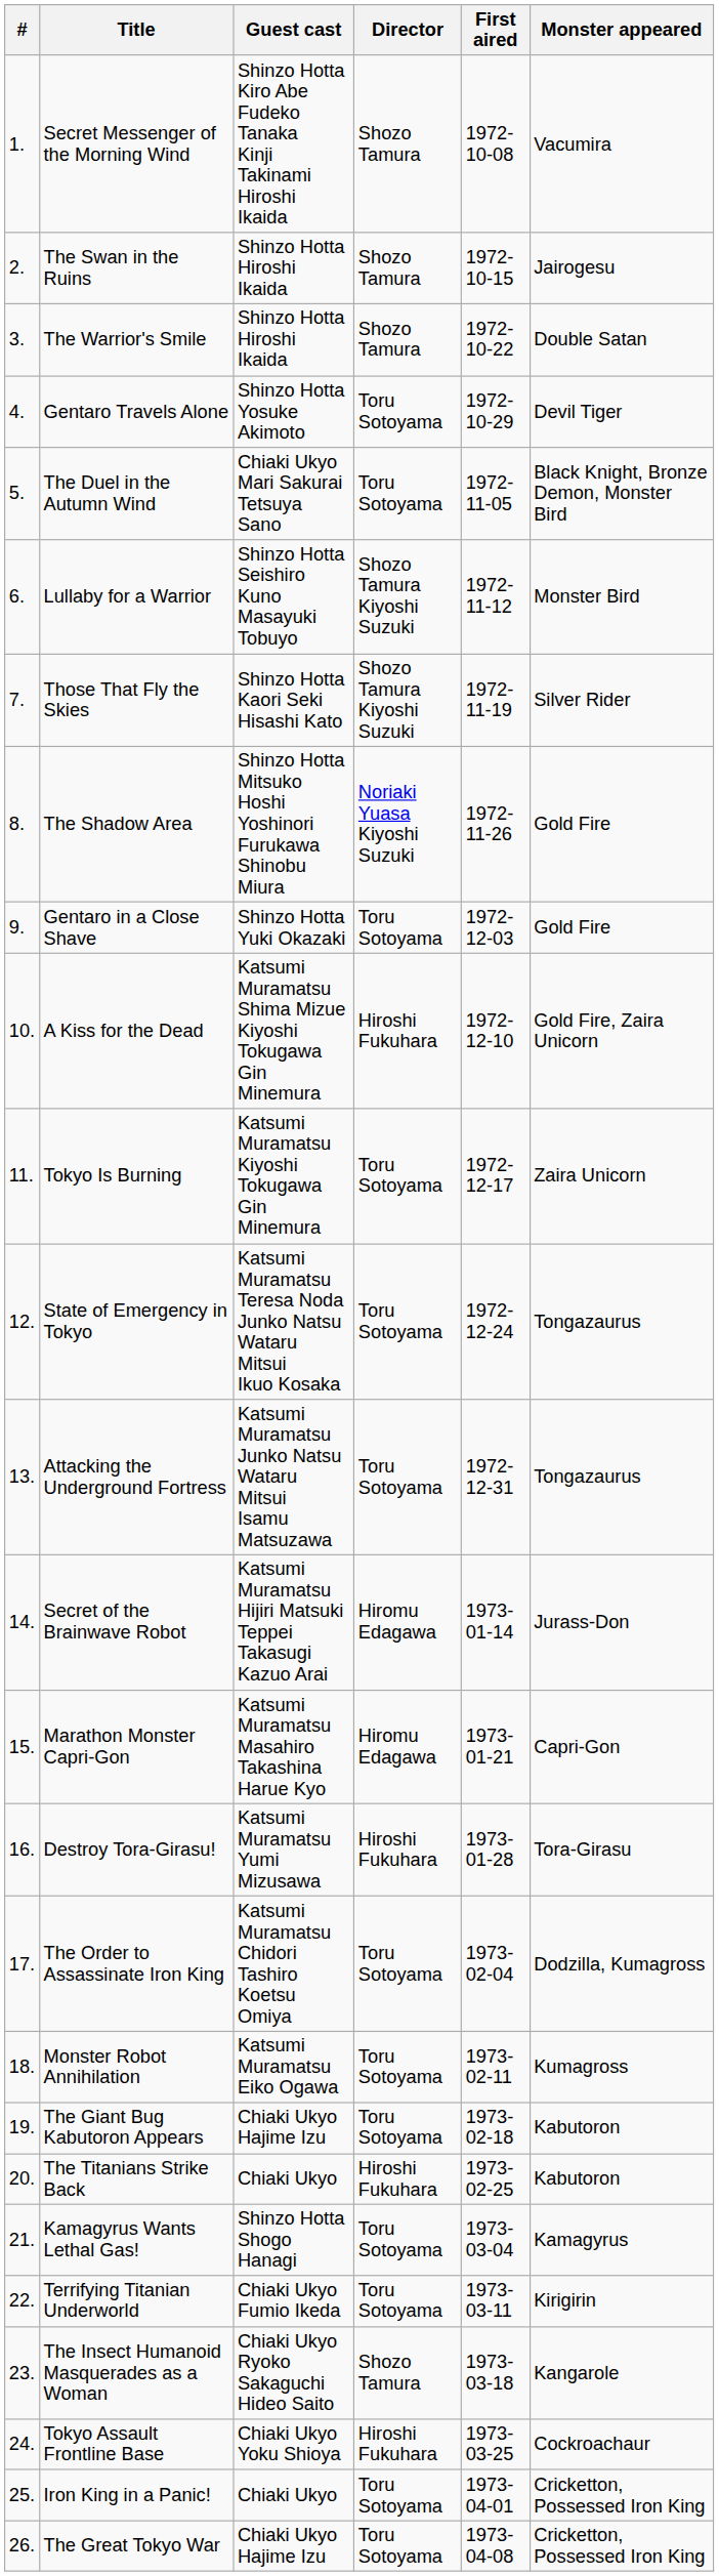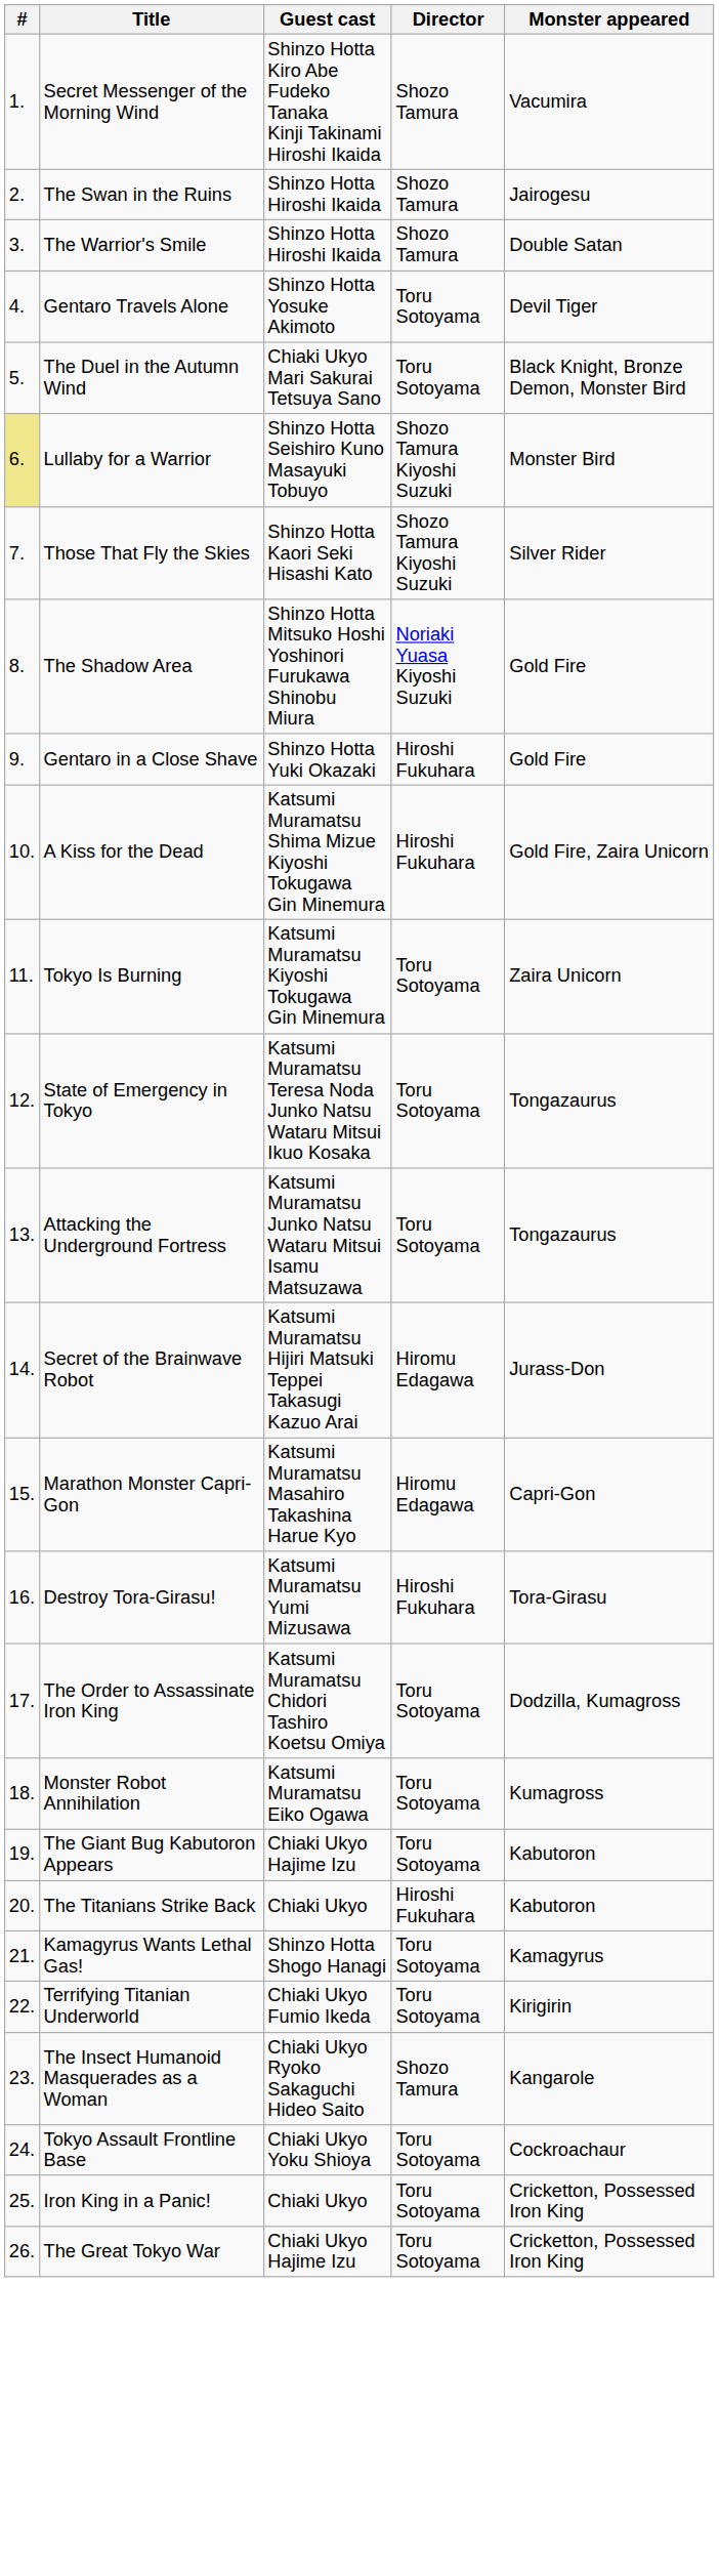 <table class="wikitable">
 <tr>
 <th>#</th>
 <th>Title</th>
 <th>Guest cast</th>
 <th>Director</th>
-<th>First aired</th>
 <th>Monster appeared</th>
 </tr>
 <tr>
 <td>1.</td>
 <td>Secret Messenger of the Morning Wind<br></td>
 <td>Shinzo Hotta<br>Kiro Abe<br>Fudeko Tanaka<br>Kinji Takinami<br>Hiroshi Ikaida</td>
 <td>Shozo Tamura</td>
-<td>1972-10-08</td>
 <td>Vacumira</td>
 </tr>
 <tr>
 <td>2.</td>
 <td>The Swan in the Ruins<br></td>
 <td>Shinzo Hotta<br>Hiroshi Ikaida</td>
 <td>Shozo Tamura</td>
-<td>1972-10-15</td>
 <td>Jairogesu</td>
 </tr>
 <tr>
 <td>3.</td>
 <td>The Warrior's Smile<br></td>
 <td>Shinzo Hotta<br>Hiroshi Ikaida</td>
 <td>Shozo Tamura</td>
-<td>1972-10-22</td>
 <td>Double Satan</td>
 </tr>
 <tr>
 <td>4.</td>
 <td>Gentaro Travels Alone<br></td>
 <td>Shinzo Hotta<br>Yosuke Akimoto</td>
 <td>Toru Sotoyama</td>
-<td>1972-10-29</td>
 <td>Devil Tiger</td>
 </tr>
 <tr>
 <td>5.</td>
 <td>The Duel in the Autumn Wind<br></td>
 <td>Chiaki Ukyo<br>Mari Sakurai<br>Tetsuya Sano</td>
 <td>Toru Sotoyama</td>
-<td>1972-11-05</td>
 <td>Black Knight, Bronze Demon, Monster Bird</td>
 </tr>
 <tr>
-<td>6.</td>
+<td style="background: khaki;">6.</td>
 <td>Lullaby for a Warrior<br></td>
 <td>Shinzo Hotta<br>Seishiro Kuno<br>Masayuki Tobuyo</td>
 <td>Shozo Tamura<br>Kiyoshi Suzuki</td>
-<td>1972-11-12</td>
 <td>Monster Bird</td>
 </tr>
 <tr>
 <td>7.</td>
 <td>Those That Fly the Skies<br></td>
 <td>Shinzo Hotta<br>Kaori Seki<br>Hisashi Kato</td>
 <td>Shozo Tamura<br>Kiyoshi Suzuki</td>
-<td>1972-11-19</td>
 <td>Silver Rider</td>
 </tr>
 <tr>
 <td>8.</td>
 <td>The Shadow Area<br></td>
 <td>Shinzo Hotta<br>Mitsuko Hoshi<br>Yoshinori Furukawa<br>Shinobu Miura</td>
 <td><a href='#'>Noriaki Yuasa</a><br>Kiyoshi Suzuki</td>
-<td>1972-11-26</td>
 <td>Gold Fire</td>
 </tr>
 <tr>
 <td>9.</td>
 <td>Gentaro in a Close Shave<br></td>
 <td>Shinzo Hotta<br>Yuki Okazaki</td>
-<td>Toru Sotoyama</td>
-<td>1972-12-03</td>
+<td>Hiroshi Fukuhara</td>
 <td>Gold Fire</td>
 </tr>
 <tr>
 <td>10.</td>
 <td>A Kiss for the Dead<br></td>
 <td>Katsumi Muramatsu<br>Shima Mizue<br>Kiyoshi Tokugawa<br>Gin Minemura</td>
 <td>Hiroshi Fukuhara</td>
-<td>1972-12-10</td>
 <td>Gold Fire, Zaira Unicorn</td>
 </tr>
 <tr>
 <td>11.</td>
 <td>Tokyo Is Burning<br></td>
 <td>Katsumi Muramatsu<br>Kiyoshi Tokugawa<br>Gin Minemura</td>
 <td>Toru Sotoyama</td>
-<td>1972-12-17</td>
 <td>Zaira Unicorn</td>
 </tr>
 <tr>
 <td>12.</td>
 <td>State of Emergency in Tokyo<br></td>
 <td>Katsumi Muramatsu<br>Teresa Noda<br>Junko Natsu<br>Wataru Mitsui<br>Ikuo Kosaka</td>
 <td>Toru Sotoyama</td>
-<td>1972-12-24</td>
 <td>Tongazaurus</td>
 </tr>
 <tr>
 <td>13.</td>
 <td>Attacking the Underground Fortress<br></td>
 <td>Katsumi Muramatsu<br>Junko Natsu<br>Wataru Mitsui<br>Isamu Matsuzawa</td>
 <td>Toru Sotoyama</td>
-<td>1972-12-31</td>
 <td>Tongazaurus</td>
 </tr>
 <tr>
 <td>14.</td>
 <td>Secret of the Brainwave Robot<br></td>
 <td>Katsumi Muramatsu<br>Hijiri Matsuki<br>Teppei Takasugi<br>Kazuo Arai</td>
 <td>Hiromu Edagawa</td>
-<td>1973-01-14</td>
 <td>Jurass-Don</td>
 </tr>
 <tr>
 <td>15.</td>
 <td>Marathon Monster Capri-Gon<br></td>
 <td>Katsumi Muramatsu<br>Masahiro Takashina<br>Harue Kyo</td>
 <td>Hiromu Edagawa</td>
-<td>1973-01-21</td>
 <td>Capri-Gon</td>
 </tr>
 <tr>
 <td>16.</td>
 <td>Destroy Tora-Girasu!<br></td>
 <td>Katsumi Muramatsu<br>Yumi Mizusawa</td>
 <td>Hiroshi Fukuhara</td>
-<td>1973-01-28</td>
 <td>Tora-Girasu</td>
 </tr>
 <tr>
 <td>17.</td>
 <td>The Order to Assassinate Iron King<br></td>
 <td>Katsumi Muramatsu<br>Chidori Tashiro<br>Koetsu Omiya</td>
 <td>Toru Sotoyama</td>
-<td>1973-02-04</td>
 <td>Dodzilla, Kumagross</td>
 </tr>
 <tr>
 <td>18.</td>
 <td>Monster Robot Annihilation<br></td>
 <td>Katsumi Muramatsu<br>Eiko Ogawa</td>
 <td>Toru Sotoyama</td>
-<td>1973-02-11</td>
 <td>Kumagross</td>
 </tr>
 <tr>
 <td>19.</td>
 <td>The Giant Bug Kabutoron Appears<br></td>
 <td>Chiaki Ukyo<br>Hajime Izu</td>
 <td>Toru Sotoyama</td>
-<td>1973-02-18</td>
 <td>Kabutoron</td>
 </tr>
 <tr>
 <td>20.</td>
 <td>The Titanians Strike Back<br></td>
 <td>Chiaki Ukyo</td>
 <td>Hiroshi Fukuhara</td>
-<td>1973-02-25</td>
 <td>Kabutoron</td>
 </tr>
 <tr>
 <td>21.</td>
 <td>Kamagyrus Wants Lethal Gas!<br></td>
 <td>Shinzo Hotta<br>Shogo Hanagi</td>
 <td>Toru Sotoyama</td>
-<td>1973-03-04</td>
 <td>Kamagyrus</td>
 </tr>
 <tr>
 <td>22.</td>
 <td>Terrifying Titanian Underworld<br></td>
 <td>Chiaki Ukyo<br>Fumio Ikeda</td>
 <td>Toru Sotoyama</td>
-<td>1973-03-11</td>
 <td>Kirigirin</td>
 </tr>
 <tr>
 <td>23.</td>
 <td>The Insect Humanoid Masquerades as a Woman<br></td>
 <td>Chiaki Ukyo<br>Ryoko Sakaguchi<br>Hideo Saito</td>
 <td>Shozo Tamura</td>
-<td>1973-03-18</td>
 <td>Kangarole</td>
 </tr>
 <tr>
 <td>24.</td>
 <td>Tokyo Assault Frontline Base<br></td>
 <td>Chiaki Ukyo<br>Yoku Shioya</td>
-<td>Hiroshi Fukuhara</td>
-<td>1973-03-25</td>
+<td>Toru Sotoyama</td>
 <td>Cockroachaur</td>
 </tr>
 <tr>
 <td>25.</td>
 <td>Iron King in a Panic!<br></td>
 <td>Chiaki Ukyo</td>
 <td>Toru Sotoyama</td>
-<td>1973-04-01</td>
 <td>Cricketton, Possessed Iron King</td>
 </tr>
 <tr>
 <td>26.</td>
 <td>The Great Tokyo War<br></td>
 <td>Chiaki Ukyo<br>Hajime Izu</td>
 <td>Toru Sotoyama</td>
-<td>1973-04-08</td>
 <td>Cricketton, Possessed Iron King</td>
 </tr>
 </table>
